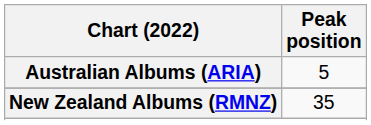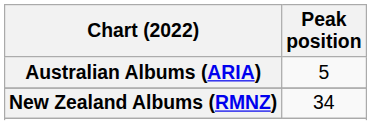 <table class="wikitable sortable plainrowheaders" style="text-align:center">
 <tr>
 <th scope="col">Chart (2022)</th>
 <th scope="col">Peak<br>position</th>
 </tr>
 <tr>
 <th scope="row">Australian Albums (<a href='#'>ARIA</a>)</th>
 <td>5</td>
 </tr>
 <tr>
 </tr>
 <tr>
 </tr>
 <tr>
 </tr>
 <tr>
 </tr>
 <tr>
 </tr>
 <tr>
 </tr>
 <tr>
 <th scope="row">New Zealand Albums (<a href='#'>RMNZ</a>)</th>
-<td>35</td>
+<td>34</td>
 </tr>
 <tr>
 </tr>
 <tr>
 </tr>
 <tr>
 </tr>
 <tr>
 </tr>
 <tr>
 </tr>
 </table>
